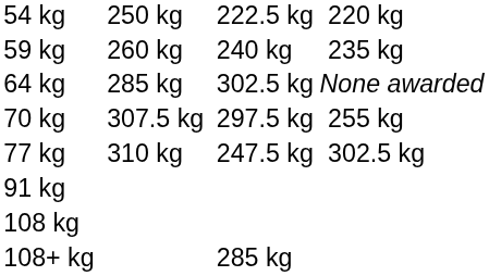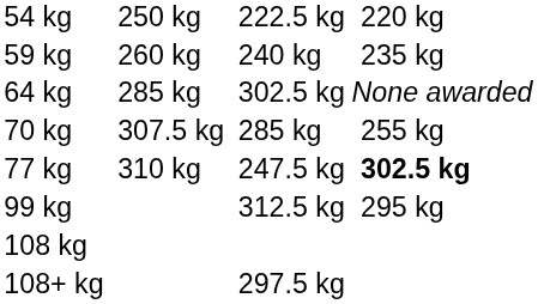 <table>
 <tr>
 <td>54 kg</td>
 <td></td>
 <td>250 kg</td>
 <td></td>
 <td>222.5 kg</td>
 <td></td>
 <td>220 kg</td>
 </tr>
 <tr>
 <td>59 kg</td>
 <td></td>
 <td>260 kg</td>
 <td></td>
 <td>240 kg</td>
 <td></td>
 <td>235 kg</td>
 </tr>
 <tr>
 <td>64 kg</td>
 <td></td>
 <td>285 kg</td>
 <td></td>
 <td>302.5 kg</td>
 <td colspan=2><em>None awarded</em></td>
 </tr>
 <tr>
 <td>70 kg</td>
 <td></td>
 <td>307.5 kg</td>
 <td></td>
-<td>297.5 kg</td>
+<td>285 kg</td>
 <td></td>
 <td>255 kg</td>
 </tr>
 <tr>
 <td>77 kg</td>
 <td></td>
 <td>310 kg</td>
 <td></td>
 <td>247.5 kg</td>
 <td></td>
-<td>302.5 kg</td>
+<td><strong>302.5 kg</strong></td>
 </tr>
 <tr>
-<td>91 kg</td>
+<td>99 kg</td>
 <td></td>
 <td></td>
 <td></td>
+<td>312.5 kg</td>
 <td></td>
-<td></td>
-<td></td>
+<td>295 kg</td>
 </tr>
 <tr>
 <td>108 kg</td>
 <td></td>
 <td></td>
 <td></td>
 <td></td>
 <td></td>
 <td></td>
 </tr>
 <tr>
 <td>108+ kg</td>
 <td></td>
 <td></td>
 <td></td>
-<td>285 kg</td>
+<td>297.5 kg</td>
 <td></td>
 <td></td>
 </tr>
 </table>
